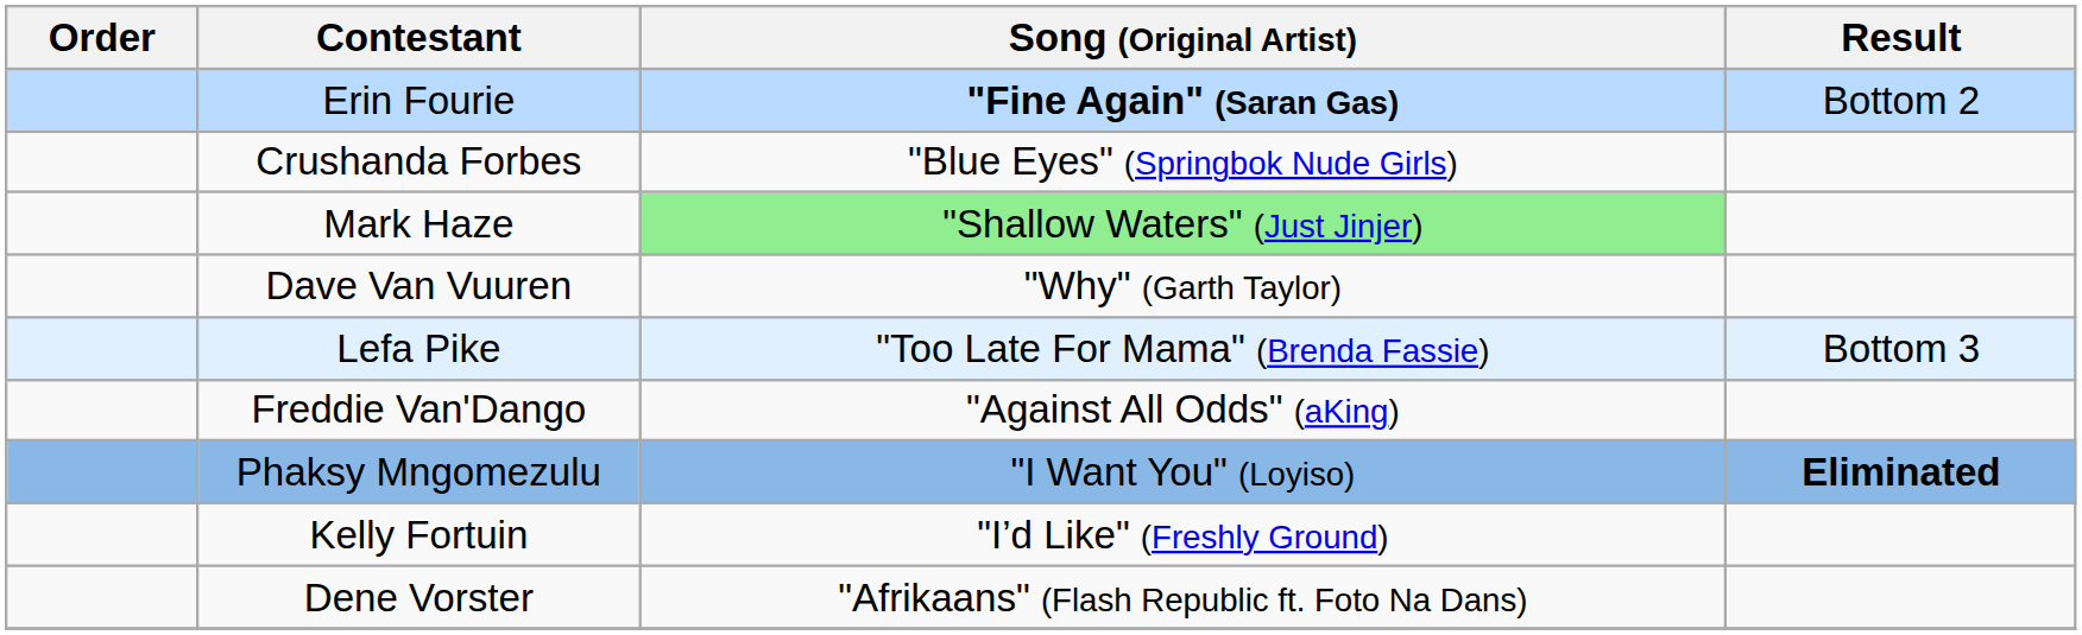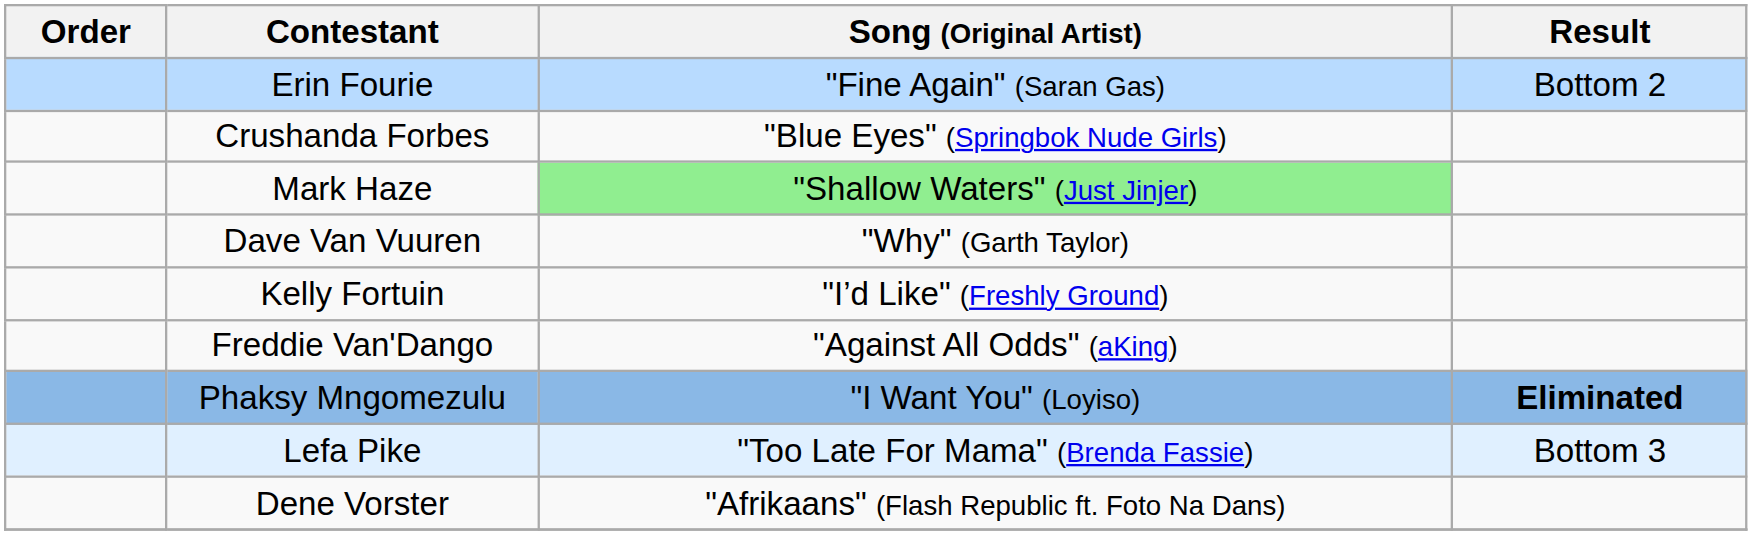 <table class="wikitable" style="font-size:90%; width:60%; text-align: center;">
 <tr>
 <th width="05%">Order</th>
 <th width="13%">Contestant</th>
 <th width="32%">Song <small>(Original Artist)</small></th>
 <th width="10%">Result</th>
 </tr>
 <tr>
 <td bgcolor="B8DBFF"></td>
 <td bgcolor="B8DBFF">Erin Fourie</td>
-<td bgcolor="B8DBFF"><strong>"Fine Again" <small>(Saran Gas)</small></strong></td>
+<td bgcolor="B8DBFF">"Fine Again" <small>(Saran Gas)</small></td>
 <td bgcolor="B8DBFF">Bottom 2</td>
 </tr>
 <tr>
 <td></td>
 <td>Crushanda Forbes</td>
 <td>"Blue Eyes" <small>(<a href='#'>Springbok Nude Girls</a>)</small></td>
 <td></td>
 </tr>
 <tr>
 <td></td>
 <td>Mark Haze</td>
 <td style="background: lightgreen;">"Shallow Waters" <small>(<a href='#'>Just Jinjer</a>)</small></td>
 <td></td>
 </tr>
 <tr>
 <td></td>
 <td>Dave Van Vuuren</td>
 <td>"Why" <small>(Garth Taylor)</small></td>
 <td></td>
 </tr>
 <tr>
-<td bgcolor="E0F0FF"></td>
-<td bgcolor="E0F0FF">Lefa Pike</td>
-<td bgcolor="E0F0FF">"Too Late For Mama" <small>(<a href='#'>Brenda Fassie</a>)</small></td>
-<td bgcolor="E0F0FF">Bottom 3</td>
+<td></td>
+<td>Kelly Fortuin</td>
+<td>"I’d Like" <small>(<a href='#'>Freshly Ground</a>)</small></td>
+<td></td>
 </tr>
 <tr>
 <td></td>
 <td>Freddie Van'Dango</td>
 <td>"Against All Odds" <small>(<a href='#'>aKing</a>)</small></td>
 <td></td>
 </tr>
 <tr>
 <td bgcolor="8AB8E6"></td>
 <td bgcolor="8AB8E6">Phaksy Mngomezulu</td>
 <td bgcolor="8AB8E6">"I Want You" <small>(Loyiso)</small></td>
 <td bgcolor="8AB8E6"><strong>Eliminated</strong></td>
 </tr>
 <tr>
-<td></td>
-<td>Kelly Fortuin</td>
-<td>"I’d Like" <small>(<a href='#'>Freshly Ground</a>)</small></td>
-<td></td>
+<td bgcolor="E0F0FF"></td>
+<td bgcolor="E0F0FF">Lefa Pike</td>
+<td bgcolor="E0F0FF">"Too Late For Mama" <small>(<a href='#'>Brenda Fassie</a>)</small></td>
+<td bgcolor="E0F0FF">Bottom 3</td>
 </tr>
 <tr>
 <td></td>
 <td>Dene Vorster</td>
 <td>"Afrikaans" <small>(Flash Republic ft. Foto Na Dans)</small></td>
 <td></td>
 </tr>
 <tr>
 </tr>
 </table>
